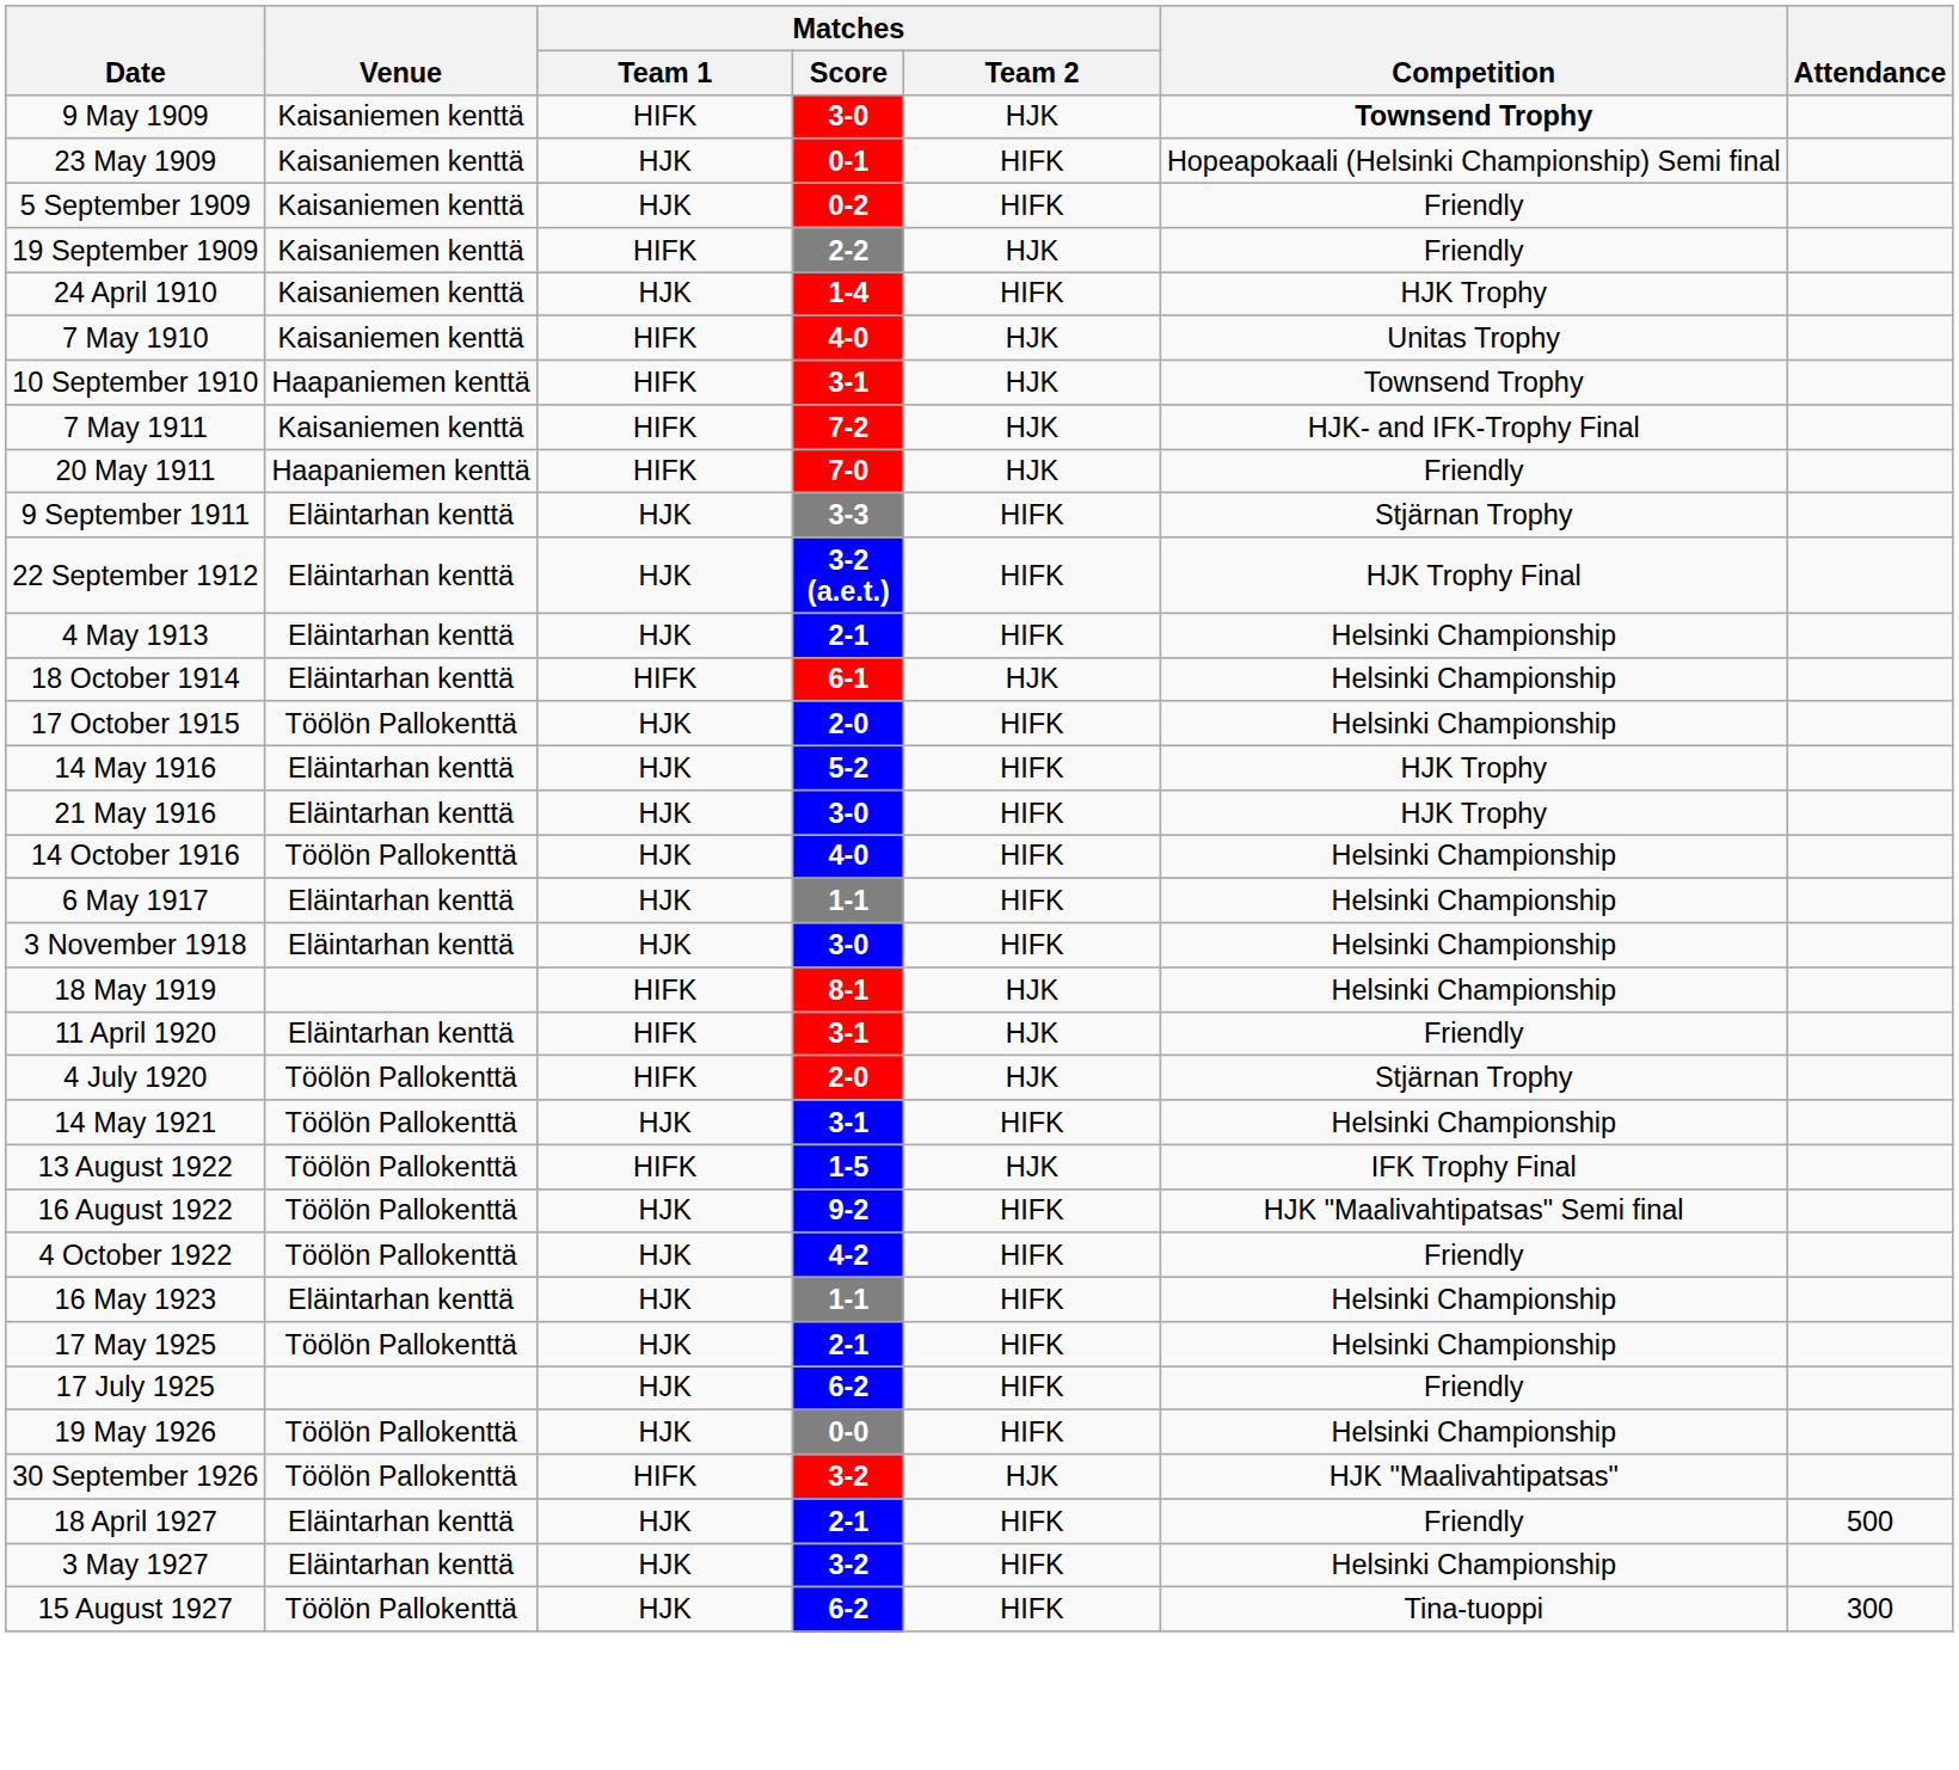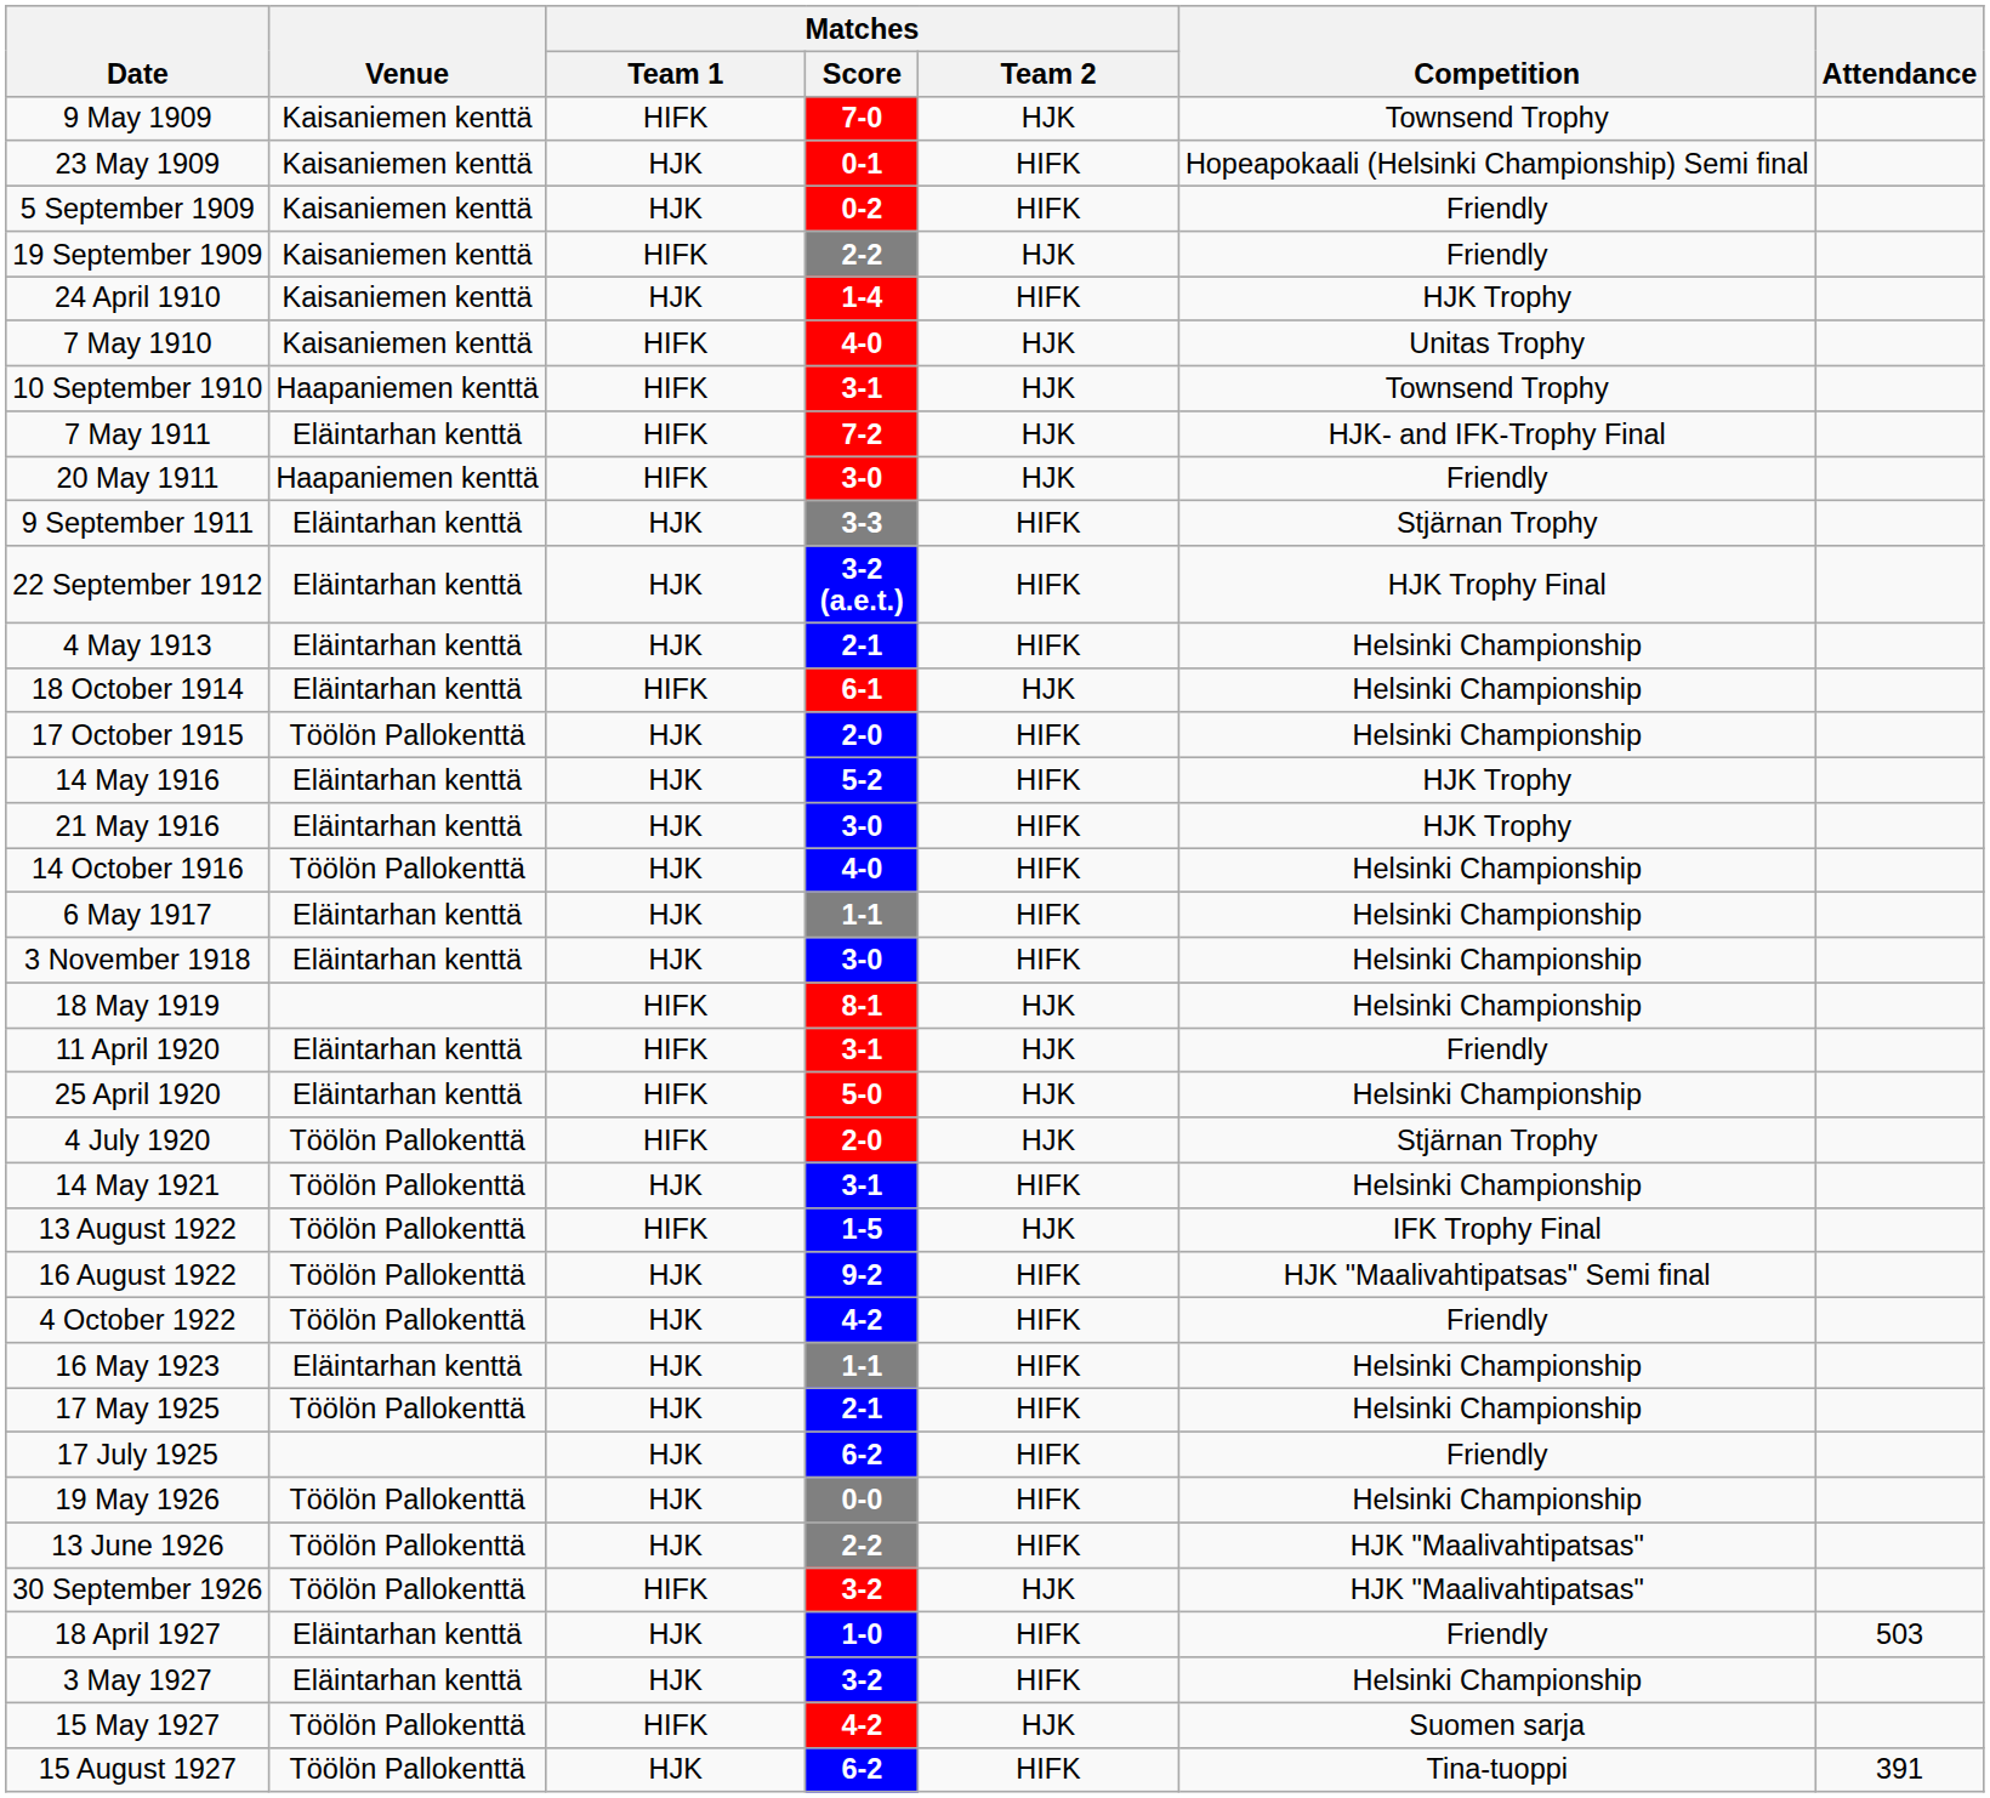 <table class="wikitable" style="font-size:90%; text-align: center">
 <tr>
 <th rowspan="2" style="vertical-align:bottom;">Date</th>
 <th rowspan="2" style="vertical-align:bottom;">Venue</th>
 <th colspan="3">Matches</th>
 <th rowspan="2" style="vertical-align:bottom;">Competition</th>
 <th rowspan="2" style="vertical-align:bottom;">Attendance</th>
 </tr>
 <tr>
 <th style="width:125px;">Team 1</th>
 <th width="50">Score</th>
 <th style="width:125px;">Team 2</th>
 </tr>
 <tr>
 <td>9 May 1909</td>
 <td>Kaisaniemen kenttä</td>
 <td>HIFK</td>
-<td style="background:red; text-align:center;color:white"><strong>3-0</strong></td>
+<td style="background:red; text-align:center;color:white"><strong>7-0</strong></td>
 <td>HJK</td>
-<td><strong>Townsend Trophy</strong></td>
+<td>Townsend Trophy</td>
 <td></td>
 </tr>
 <tr>
 <td>23 May 1909</td>
 <td>Kaisaniemen kenttä</td>
 <td>HJK</td>
 <td style="background:red; text-align:center;color:white"><strong>0-1</strong></td>
 <td>HIFK</td>
 <td>Hopeapokaali (Helsinki Championship) Semi final</td>
 <td></td>
 </tr>
 <tr>
 <td>5 September 1909</td>
 <td>Kaisaniemen kenttä</td>
 <td>HJK</td>
 <td style="background:red; text-align:center;color:white"><strong>0-2</strong></td>
 <td>HIFK</td>
 <td>Friendly</td>
 <td></td>
 </tr>
 <tr>
 <td>19 September 1909</td>
 <td>Kaisaniemen kenttä</td>
 <td>HIFK</td>
 <td style="background:gray; text-align:center;color:white"><strong>2-2</strong></td>
 <td>HJK</td>
 <td>Friendly</td>
 <td></td>
 </tr>
 <tr>
 <td>24 April 1910</td>
 <td>Kaisaniemen kenttä</td>
 <td>HJK</td>
 <td style="background:red; text-align:center;color:white"><strong>1-4</strong></td>
 <td>HIFK</td>
 <td>HJK Trophy</td>
 <td></td>
 </tr>
 <tr>
 <td>7 May 1910</td>
 <td>Kaisaniemen kenttä</td>
 <td>HIFK</td>
 <td style="background:red; text-align:center;color:white"><strong>4-0</strong></td>
 <td>HJK</td>
 <td>Unitas Trophy</td>
 <td></td>
 </tr>
 <tr>
 <td>10 September 1910</td>
 <td>Haapaniemen kenttä</td>
 <td>HIFK</td>
 <td style="background:red; text-align:center;color:white"><strong>3-1</strong></td>
 <td>HJK</td>
 <td>Townsend Trophy</td>
 <td></td>
 </tr>
 <tr>
 <td>7 May 1911</td>
-<td>Kaisaniemen kenttä</td>
+<td>Eläintarhan kenttä</td>
 <td>HIFK</td>
 <td style="background:red; text-align:center;color:white"><strong>7-2</strong></td>
 <td>HJK</td>
 <td>HJK- and IFK-Trophy Final</td>
 <td></td>
 </tr>
 <tr>
 <td>20 May 1911</td>
 <td>Haapaniemen kenttä</td>
 <td>HIFK</td>
-<td style="background:red; text-align:center;color:white"><strong>7-0</strong></td>
+<td style="background:red; text-align:center;color:white"><strong>3-0</strong></td>
 <td>HJK</td>
 <td>Friendly</td>
 <td></td>
 </tr>
 <tr>
 <td>9 September 1911</td>
 <td>Eläintarhan kenttä</td>
 <td>HJK</td>
 <td style="background:gray; text-align:center;color:white"><strong>3-3</strong></td>
 <td>HIFK</td>
 <td>Stjärnan Trophy</td>
 <td></td>
 </tr>
 <tr>
 <td>22 September 1912</td>
 <td>Eläintarhan kenttä</td>
 <td>HJK</td>
 <td style="background:blue; text-align:center;color:white"><strong>3-2 (a.e.t.)</strong></td>
 <td>HIFK</td>
 <td>HJK Trophy Final</td>
 <td></td>
 </tr>
 <tr>
 <td>4 May 1913</td>
 <td>Eläintarhan kenttä</td>
 <td>HJK</td>
 <td style="background:blue; text-align:center;color:white"><strong>2-1</strong></td>
 <td>HIFK</td>
 <td>Helsinki Championship</td>
 <td></td>
 </tr>
 <tr>
 <td>18 October 1914</td>
 <td>Eläintarhan kenttä</td>
 <td>HIFK</td>
 <td style="background:red; text-align:center;color:white"><strong>6-1</strong></td>
 <td>HJK</td>
 <td>Helsinki Championship</td>
 <td></td>
 </tr>
 <tr>
 <td>17 October 1915</td>
 <td>Töölön Pallokenttä</td>
 <td>HJK</td>
 <td style="background:blue; text-align:center;color:white"><strong>2-0</strong></td>
 <td>HIFK</td>
 <td>Helsinki Championship</td>
 <td></td>
 </tr>
 <tr>
 <td>14 May 1916</td>
 <td>Eläintarhan kenttä</td>
 <td>HJK</td>
 <td style="background:blue; text-align:center;color:white"><strong>5-2</strong></td>
 <td>HIFK</td>
 <td>HJK Trophy</td>
 <td></td>
 </tr>
 <tr>
 <td>21 May 1916</td>
 <td>Eläintarhan kenttä</td>
 <td>HJK</td>
 <td style="background:blue; text-align:center;color:white"><strong>3-0</strong></td>
 <td>HIFK</td>
 <td>HJK Trophy</td>
 <td></td>
 </tr>
 <tr>
 <td>14 October 1916</td>
 <td>Töölön Pallokenttä</td>
 <td>HJK</td>
 <td style="background:blue; text-align:center;color:white"><strong>4-0</strong></td>
 <td>HIFK</td>
 <td>Helsinki Championship</td>
 <td></td>
 </tr>
 <tr>
 <td>6 May 1917</td>
 <td>Eläintarhan kenttä</td>
 <td>HJK</td>
 <td style="background:gray; text-align:center;color:white"><strong>1-1</strong></td>
 <td>HIFK</td>
 <td>Helsinki Championship</td>
 <td></td>
 </tr>
 <tr>
 <td>3 November 1918</td>
 <td>Eläintarhan kenttä</td>
 <td>HJK</td>
 <td style="background:blue; text-align:center;color:white"><strong>3-0</strong></td>
 <td>HIFK</td>
 <td>Helsinki Championship</td>
 <td></td>
 </tr>
 <tr>
 <td>18 May 1919</td>
 <td></td>
 <td>HIFK</td>
 <td style="background:red; text-align:center;color:white"><strong>8-1</strong></td>
 <td>HJK</td>
 <td>Helsinki Championship</td>
 <td></td>
 </tr>
 <tr>
 <td>11 April 1920</td>
 <td>Eläintarhan kenttä</td>
 <td>HIFK</td>
 <td style="background:red; text-align:center;color:white"><strong>3-1</strong></td>
 <td>HJK</td>
 <td>Friendly</td>
 <td></td>
 </tr>
 <tr>
+<td>25 April 1920</td>
+<td>Eläintarhan kenttä</td>
+<td>HIFK</td>
+<td style="background:red; text-align:center;color:white"><strong>5-0</strong></td>
+<td>HJK</td>
+<td>Helsinki Championship</td>
+<td></td>
+</tr>
+<tr>
 <td>4 July 1920</td>
 <td>Töölön Pallokenttä</td>
 <td>HIFK</td>
 <td style="background:red; text-align:center;color:white"><strong>2-0</strong></td>
 <td>HJK</td>
 <td>Stjärnan Trophy</td>
 <td></td>
 </tr>
 <tr>
 <td>14 May 1921</td>
 <td>Töölön Pallokenttä</td>
 <td>HJK</td>
 <td style="background:blue; text-align:center;color:white"><strong>3-1</strong></td>
 <td>HIFK</td>
 <td>Helsinki Championship</td>
 <td></td>
 </tr>
 <tr>
 <td>13 August 1922</td>
 <td>Töölön Pallokenttä</td>
 <td>HIFK</td>
 <td style="background:blue; text-align:center;color:white"><strong>1-5</strong></td>
 <td>HJK</td>
 <td>IFK Trophy Final</td>
 <td></td>
 </tr>
 <tr>
 <td>16 August 1922</td>
 <td>Töölön Pallokenttä</td>
 <td>HJK</td>
 <td style="background:blue; text-align:center;color:white"><strong>9-2</strong></td>
 <td>HIFK</td>
 <td>HJK "Maalivahtipatsas" Semi final</td>
 <td></td>
 </tr>
 <tr>
 <td>4 October  1922</td>
 <td>Töölön Pallokenttä</td>
 <td>HJK</td>
 <td style="background:blue; text-align:center;color:white"><strong>4-2</strong></td>
 <td>HIFK</td>
 <td>Friendly</td>
 <td></td>
 </tr>
 <tr>
 <td>16 May 1923</td>
 <td>Eläintarhan kenttä</td>
 <td>HJK</td>
 <td style="background:gray; text-align:center;color:white"><strong>1-1</strong></td>
 <td>HIFK</td>
 <td>Helsinki Championship</td>
 <td></td>
 </tr>
 <tr>
 <td>17 May 1925</td>
 <td>Töölön Pallokenttä</td>
 <td>HJK</td>
 <td style="background:blue; text-align:center;color:white"><strong>2-1</strong></td>
 <td>HIFK</td>
 <td>Helsinki Championship</td>
 <td></td>
 </tr>
 <tr>
 <td>17 July 1925</td>
 <td></td>
 <td>HJK</td>
 <td style="background:blue; text-align:center;color:white"><strong>6-2</strong></td>
 <td>HIFK</td>
 <td>Friendly</td>
 <td></td>
 </tr>
 <tr>
 <td>19 May 1926</td>
 <td>Töölön Pallokenttä</td>
 <td>HJK</td>
 <td style="background:gray; text-align:center;color:white"><strong>0-0</strong></td>
 <td>HIFK</td>
 <td>Helsinki Championship</td>
 <td></td>
 </tr>
 <tr>
+<td>13 June 1926</td>
+<td>Töölön Pallokenttä</td>
+<td>HJK</td>
+<td style="background:gray; text-align:center;color:white"><strong>2-2</strong></td>
+<td>HIFK</td>
+<td>HJK "Maalivahtipatsas"</td>
+<td></td>
+</tr>
+<tr>
 <td>30 September 1926</td>
 <td>Töölön Pallokenttä</td>
 <td>HIFK</td>
 <td style="background:red; text-align:center;color:white"><strong>3-2</strong></td>
 <td>HJK</td>
 <td>HJK "Maalivahtipatsas"</td>
 <td></td>
 </tr>
 <tr>
 <td>18 April 1927</td>
 <td>Eläintarhan kenttä</td>
 <td>HJK</td>
-<td style="background:blue; text-align:center;color:white"><strong>2-1</strong></td>
+<td style="background:blue; text-align:center;color:white"><strong>1-0</strong></td>
 <td>HIFK</td>
 <td>Friendly</td>
-<td>500</td>
+<td>503</td>
 </tr>
 <tr>
 <td>3 May 1927</td>
 <td>Eläintarhan kenttä</td>
 <td>HJK</td>
 <td style="background:blue; text-align:center;color:white"><strong>3-2</strong></td>
 <td>HIFK</td>
 <td>Helsinki Championship</td>
 <td></td>
 </tr>
 <tr>
+<td>15 May 1927</td>
+<td>Töölön Pallokenttä</td>
+<td>HIFK</td>
+<td style="background:red; text-align:center;color:white"><strong>4-2</strong></td>
+<td>HJK</td>
+<td>Suomen sarja</td>
+<td></td>
+</tr>
+<tr>
 <td>15 August 1927</td>
 <td>Töölön Pallokenttä</td>
 <td>HJK</td>
 <td style="background:blue; text-align:center;color:white"><strong>6-2</strong></td>
 <td>HIFK</td>
 <td>Tina-tuoppi</td>
-<td>300</td>
+<td>391</td>
 </tr>
 </table>
